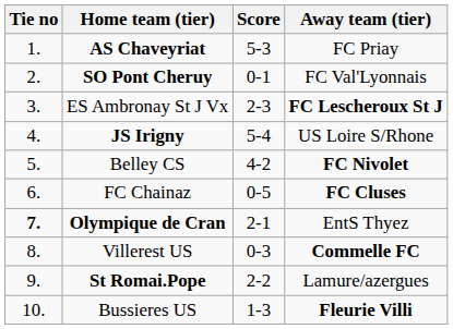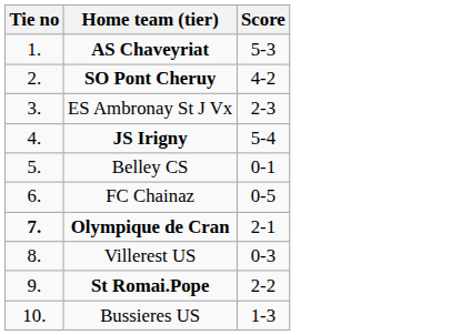 <table class="wikitable" style="text-align: center">
 <tr>
 <th>Tie no</th>
 <th>Home team (tier)</th>
 <th>Score</th>
-<th>Away team (tier)</th>
 </tr>
 <tr>
 <td>1.</td>
 <td><strong>AS Chaveyriat</strong></td>
 <td>5-3 </td>
-<td>FC Priay</td>
 </tr>
 <tr>
 <td>2.</td>
 <td><strong>SO Pont Cheruy</strong></td>
-<td>0-1</td>
-<td>FC Val'Lyonnais</td>
+<td>4-2</td>
 </tr>
 <tr>
 <td>3.</td>
 <td>ES Ambronay St J Vx</td>
 <td>2-3</td>
-<td><strong>FC Lescheroux St J</strong></td>
 </tr>
 <tr>
 <td>4.</td>
 <td><strong>JS Irigny</strong></td>
 <td>5-4</td>
-<td>US Loire S/Rhone</td>
 </tr>
 <tr>
 <td>5.</td>
 <td>Belley CS</td>
-<td>4-2</td>
-<td><strong>FC Nivolet</strong></td>
+<td>0-1</td>
 </tr>
 <tr>
 <td>6.</td>
 <td>FC Chainaz</td>
 <td>0-5</td>
-<td><strong>FC Cluses</strong></td>
 </tr>
 <tr>
 <td><strong>7.</strong></td>
 <td><strong>Olympique de Cran</strong></td>
 <td>2-1</td>
-<td>EntS Thyez</td>
 </tr>
 <tr>
 <td>8.</td>
 <td>Villerest US</td>
 <td>0-3</td>
-<td><strong>Commelle FC</strong></td>
 </tr>
 <tr>
 <td>9.</td>
 <td><strong>St Romai.Pope</strong></td>
 <td>2-2 </td>
-<td>Lamure/azergues</td>
 </tr>
 <tr>
 <td>10.</td>
 <td>Bussieres US</td>
 <td>1-3</td>
-<td><strong>Fleurie Villi</strong></td>
 </tr>
 </table>
